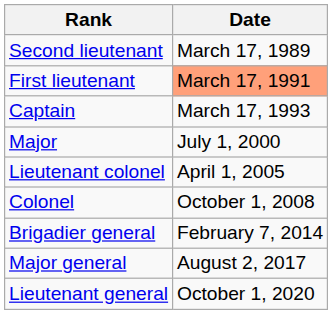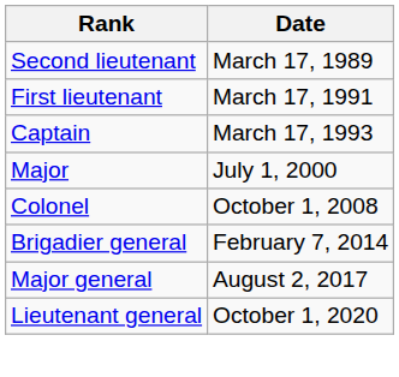 <table class="wikitable">
 <tr>
 <th>Rank</th>
 <th>Date</th>
 </tr>
 <tr>
 <td> <a href='#'>Second lieutenant</a></td>
 <td>March 17, 1989</td>
 </tr>
 <tr>
 <td> <a href='#'>First lieutenant</a></td>
-<td style="background: lightsalmon;">March 17, 1991</td>
+<td>March 17, 1991</td>
 </tr>
 <tr>
 <td> <a href='#'>Captain</a></td>
 <td>March 17, 1993</td>
 </tr>
 <tr>
 <td> <a href='#'>Major</a></td>
 <td>July 1, 2000</td>
-</tr>
-<tr>
-<td> <a href='#'>Lieutenant colonel</a></td>
-<td>April 1, 2005</td>
 </tr>
 <tr>
 <td> <a href='#'>Colonel</a></td>
 <td>October 1, 2008</td>
 </tr>
 <tr>
 <td> <a href='#'>Brigadier general</a></td>
 <td>February 7, 2014</td>
 </tr>
 <tr>
 <td> <a href='#'>Major general</a></td>
 <td>August 2, 2017</td>
 </tr>
 <tr>
 <td> <a href='#'>Lieutenant general</a></td>
 <td>October 1, 2020</td>
 </tr>
 </table>
